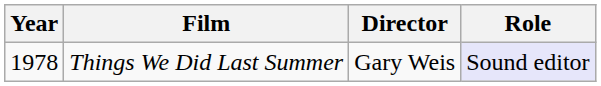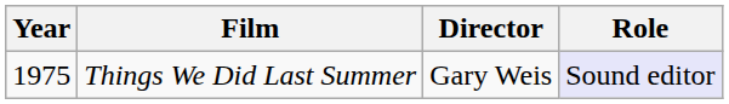 <table class="wikitable">
 <tr>
 <th>Year</th>
 <th>Film</th>
 <th>Director</th>
 <th>Role</th>
 </tr>
 <tr>
-<td>1978</td>
+<td>1975</td>
 <td><em>Things We Did Last Summer</em></td>
 <td>Gary Weis</td>
 <td style="background: lavender;">Sound editor</td>
 </tr>
 </table>
